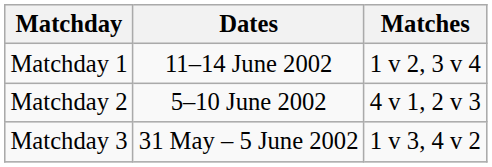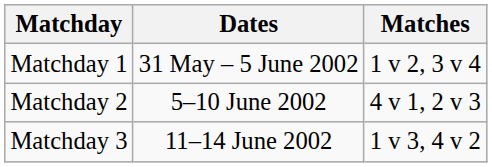 <table class="wikitable" style="text-align:center">
 <tr>
 <th>Matchday</th>
 <th>Dates</th>
 <th>Matches</th>
 </tr>
 <tr>
 <td>Matchday 1</td>
-<td>11–14 June 2002</td>
+<td>31 May – 5 June 2002</td>
 <td>1 v 2, 3 v 4</td>
 </tr>
 <tr>
 <td>Matchday 2</td>
 <td>5–10 June 2002</td>
 <td>4 v 1, 2 v 3</td>
 </tr>
 <tr>
 <td>Matchday 3</td>
-<td>31 May – 5 June 2002</td>
+<td>11–14 June 2002</td>
 <td>1 v 3, 4 v 2</td>
 </tr>
 </table>
